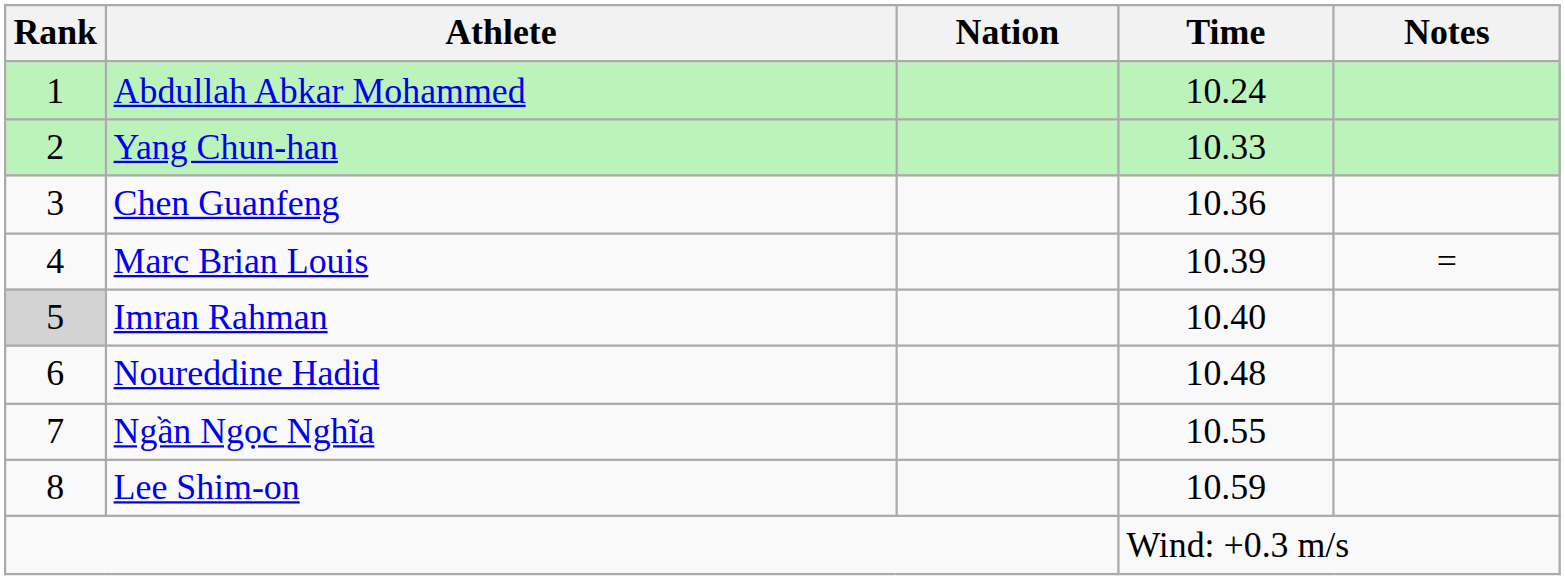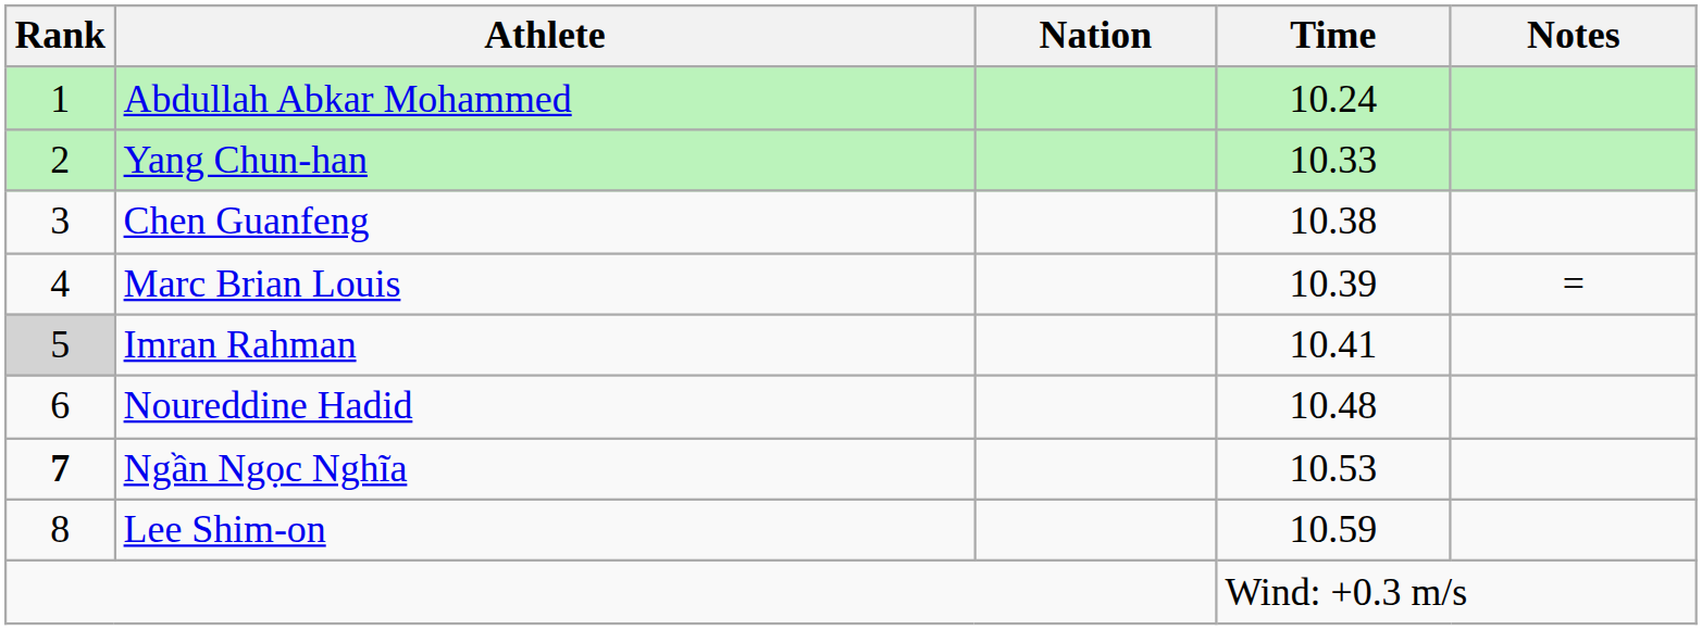 <table class="wikitable sortable" style="text-align:center;width: 55%;">
 <tr>
 <th scope="col" style="width: 10px;">Rank</th>
 <th scope="col">Athlete</th>
 <th scope="col">Nation</th>
 <th scope="col">Time</th>
 <th scope="col">Notes</th>
 </tr>
 <tr bgcolor=bbf3bb>
 <td>1</td>
 <td align=left><a href='#'>Abdullah Abkar Mohammed</a></td>
 <td align=left></td>
 <td>10.24</td>
 <td></td>
 </tr>
 <tr bgcolor=bbf3bb>
 <td>2</td>
 <td align=left><a href='#'>Yang Chun-han</a></td>
 <td align=left></td>
 <td>10.33</td>
 <td></td>
 </tr>
 <tr>
 <td>3</td>
 <td align=left><a href='#'>Chen Guanfeng</a></td>
 <td align=left></td>
-<td>10.36</td>
+<td>10.38</td>
 <td></td>
 </tr>
 <tr>
 <td>4</td>
 <td align=left><a href='#'>Marc Brian Louis</a></td>
 <td align=left></td>
 <td>10.39</td>
 <td>=</td>
 </tr>
 <tr>
 <td style="background: lightgrey;">5</td>
 <td align=left><a href='#'>Imran Rahman</a></td>
 <td align=left></td>
-<td>10.40</td>
+<td>10.41</td>
 <td></td>
 </tr>
 <tr>
 <td>6</td>
 <td align=left><a href='#'>Noureddine Hadid</a></td>
 <td align=left></td>
 <td>10.48</td>
 <td></td>
 </tr>
 <tr>
-<td>7</td>
+<td><strong>7</strong></td>
 <td align=left><a href='#'>Ngần Ngọc Nghĩa</a></td>
 <td align=left></td>
-<td>10.55</td>
+<td>10.53</td>
 <td></td>
 </tr>
 <tr>
 <td>8</td>
 <td align=left><a href='#'>Lee Shim-on</a></td>
 <td align=left></td>
 <td>10.59</td>
 <td></td>
 </tr>
 <tr class="sortbottom">
 <td colspan="3"></td>
 <td colspan="2" style="text-align:left;">Wind: +0.3 m/s</td>
 </tr>
 </table>
